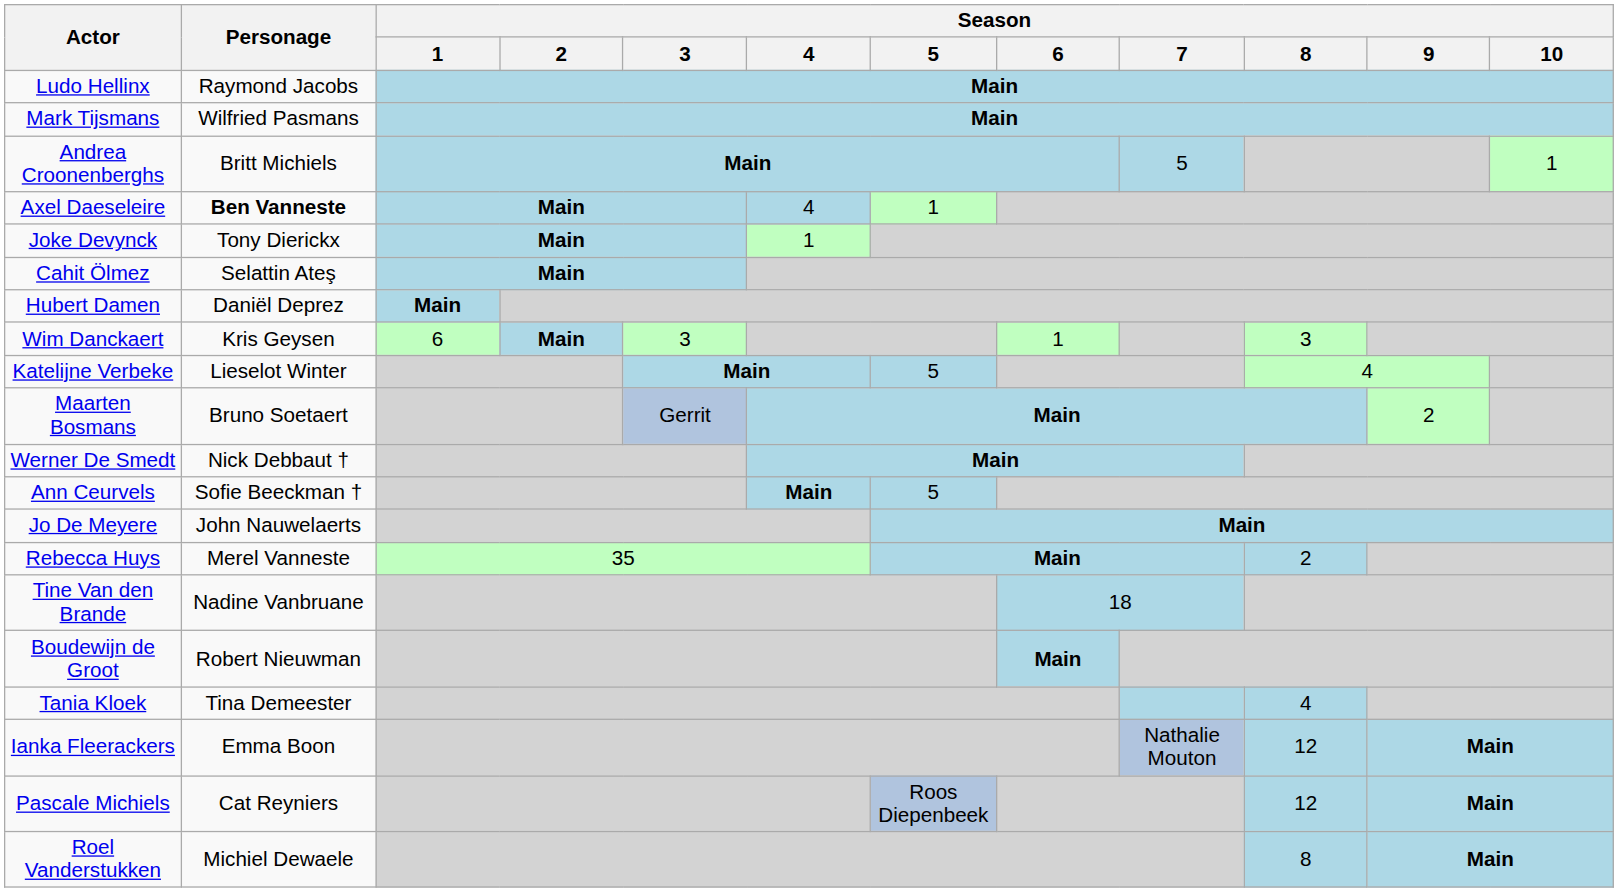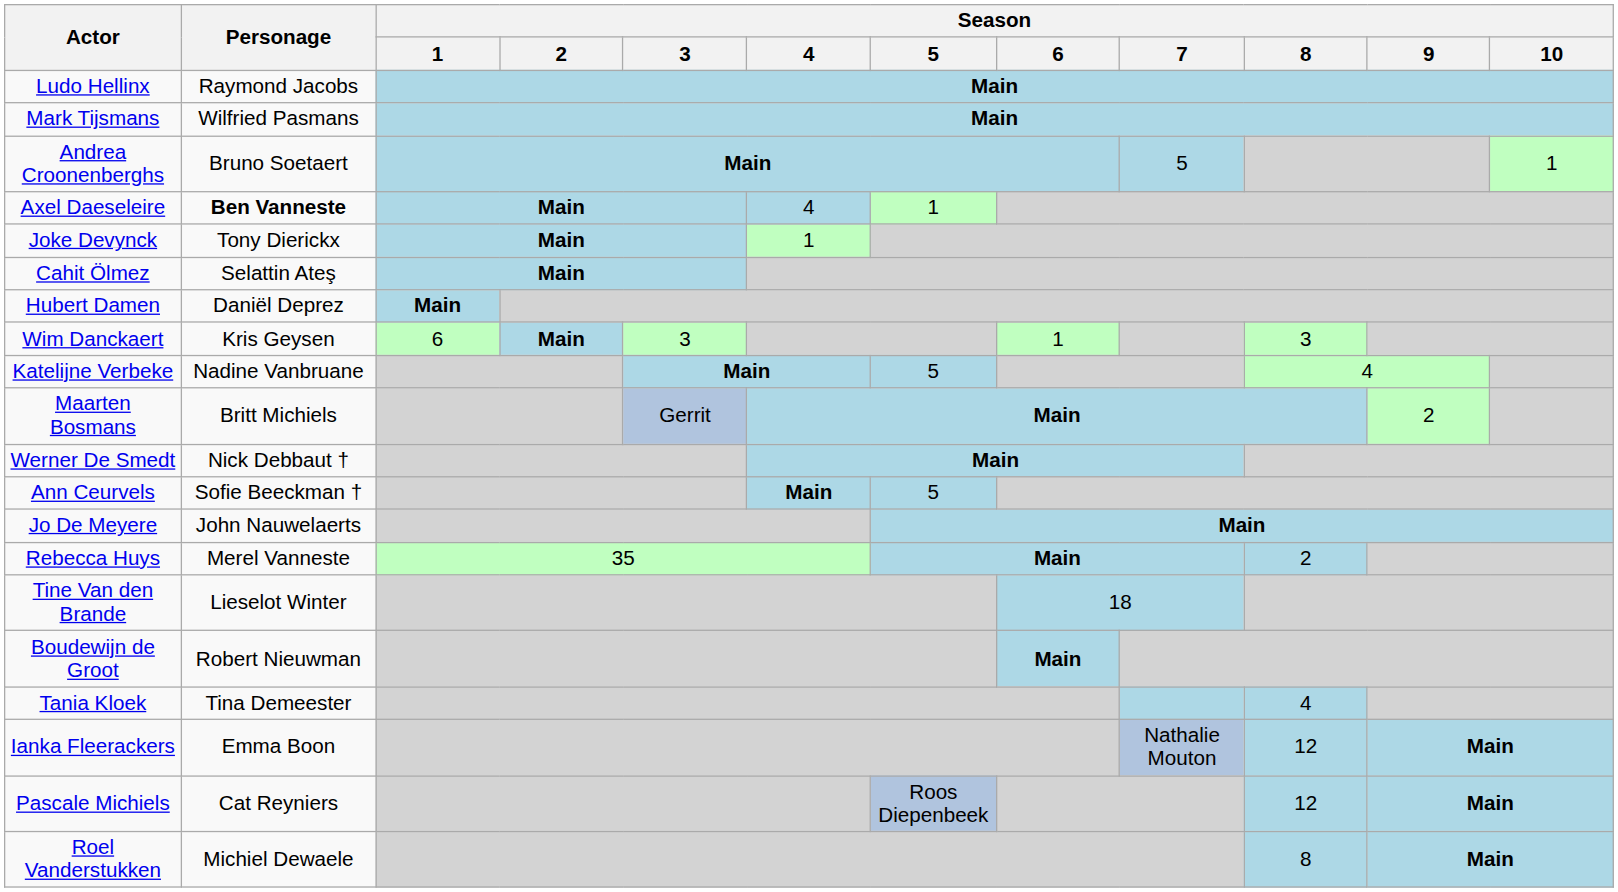 <table class="wikitable" style="text-align:center">
 <tr>
 <th rowspan="2" width="130">Actor</th>
 <th rowspan="2" width="145">Personage</th>
 <th colspan="10" align="center">Season</th>
 </tr>
 <tr>
 <th align="center" width="90">1</th>
 <th align="center" width="90">2</th>
 <th align="center" width="90">3</th>
 <th align="center" width="90">4</th>
 <th align="center" width="90">5</th>
 <th align="center" width="90">6</th>
 <th align="center" width="90">7</th>
 <th align="center" width="90">8</th>
 <th align="center" width="90">9</th>
 <th align="center" width="90">10</th>
 </tr>
 <tr>
 <td><a href='#'>Ludo Hellinx</a></td>
 <td>Raymond Jacobs</td>
 <td colspan="10" style="background-color:lightblue;"><strong>Main</strong></td>
 </tr>
 <tr>
 <td><a href='#'>Mark Tijsmans</a></td>
 <td>Wilfried Pasmans</td>
 <td colspan="10" style="background-color:lightblue;"><strong>Main</strong></td>
 </tr>
 <tr>
 <td><a href='#'>Andrea Croonenberghs</a></td>
-<td>Britt Michiels</td>
+<td>Bruno Soetaert</td>
 <td colspan="6" style="background-color:lightblue;"><strong>Main</strong></td>
 <td colspan="1" style="background-color:lightblue;">5</td>
 <td colspan="2" style="background-color:lightgrey;"></td>
 <td colspan="1" style="background-color:#C0FFC0">1</td>
 </tr>
 <tr>
 <td><a href='#'>Axel Daeseleire</a></td>
 <td><strong>Ben Vanneste</strong></td>
 <td colspan="3" style="background-color:lightblue;"><strong>Main</strong></td>
 <td colspan="1" style="background-color:lightblue;">4</td>
 <td colspan="1" style="background-color:#C0FFC0">1</td>
 <td colspan="5" style="background-color: lightgrey;"></td>
 </tr>
 <tr>
 <td><a href='#'>Joke Devynck</a></td>
 <td>Tony Dierickx</td>
 <td colspan="3" style="background-color: lightblue;"><strong>Main</strong></td>
 <td colspan="1" style="background-color:#C0FFC0">1</td>
 <td colspan="6" style="background-color:lightgrey;"></td>
 </tr>
 <tr>
 <td><a href='#'>Cahit Ölmez</a></td>
 <td>Selattin Ateş</td>
 <td colspan="3" style="background-color:lightblue;"><strong>Main</strong></td>
 <td colspan="7" style="background-color:lightgrey;"></td>
 </tr>
 <tr>
 <td><a href='#'>Hubert Damen</a></td>
 <td>Daniël Deprez</td>
 <td colspan="1" style="background-color:lightblue;"><strong>Main</strong></td>
 <td colspan="9" style="background-color:lightgrey;"></td>
 </tr>
 <tr>
 <td><a href='#'>Wim Danckaert</a></td>
 <td>Kris Geysen</td>
 <td colspan="1" style="background-color:#C0FFC0">6</td>
 <td colspan="1" style="background-color:lightblue;"><strong>Main</strong></td>
 <td colspan="1" style="background-color:#C0FFC0">3</td>
 <td colspan="2" style="background-color:lightgrey;"></td>
 <td colspan="1" style="background-color:#C0FFC0">1</td>
 <td colspan="1" style="background-color:lightgrey;"></td>
 <td colspan="1" style="background-color:#C0FFC0">3</td>
 <td colspan="2" style="background-color:lightgrey;"></td>
 </tr>
 <tr>
 <td><a href='#'>Katelijne Verbeke</a></td>
-<td>Lieselot Winter</td>
+<td>Nadine Vanbruane</td>
 <td colspan="2" style="background-color:lightgrey;"></td>
 <td colspan="2" style="background-color:lightblue;"><strong>Main</strong></td>
 <td colspan="1" style="background-color:lightblue;">5</td>
 <td colspan="2" style="background-color:lightgrey;"></td>
 <td colspan="2" style="background-color:#C0FFC0">4</td>
 <td colspan="1" style="background-color:lightgrey;"></td>
 </tr>
 <tr>
 <td><a href='#'>Maarten Bosmans</a></td>
-<td>Bruno Soetaert</td>
+<td>Britt Michiels</td>
 <td colspan="2" style="background-color:lightgrey;"></td>
 <td colspan="1" style="background-color:lightsteelblue;">Gerrit</td>
 <td colspan="5" style="background-color:lightblue;"><strong>Main</strong></td>
 <td colspan="1" style="background-color:#C0FFC0">2</td>
 <td colspan="1" style="background-color:lightgrey;"></td>
 </tr>
 <tr>
 <td><a href='#'>Werner De Smedt</a></td>
 <td>Nick Debbaut †</td>
 <td colspan="3" style="background-color:lightgrey;"></td>
 <td colspan="4" style="background-color:lightblue;"><strong>Main</strong></td>
 <td colspan="3" style="background-color:lightgrey;"></td>
 </tr>
 <tr>
 <td><a href='#'>Ann Ceurvels</a></td>
 <td>Sofie Beeckman †</td>
 <td colspan="3" style="background-color:lightgrey;"></td>
 <td colspan="1" style="background-color:lightblue;"><strong>Main</strong></td>
 <td colspan="1" style="background-color:lightblue;">5</td>
 <td colspan="5" style="background-color:lightgrey;"></td>
 </tr>
 <tr>
 <td><a href='#'>Jo De Meyere</a></td>
 <td>John Nauwelaerts</td>
 <td colspan="4" style="background-color:lightgrey;"></td>
 <td colspan="6" style="background-color:lightblue;"><strong>Main</strong></td>
 </tr>
 <tr>
 <td><a href='#'>Rebecca Huys</a></td>
 <td>Merel Vanneste</td>
 <td colspan="4" style="background-color:#C0FFC0">35</td>
 <td colspan="3" style="background-color:lightblue;"><strong>Main</strong></td>
 <td colspan="1" style="background-color:lightblue;">2</td>
 <td colspan="2" style="background-color:lightgrey;"></td>
 </tr>
 <tr>
 <td><a href='#'>Tine Van den Brande</a></td>
-<td>Nadine Vanbruane</td>
+<td>Lieselot Winter</td>
 <td colspan="5" style="background-color:lightgrey;"></td>
 <td colspan="2" style="background-color:lightblue;">18</td>
 <td colspan="3" style="background-color:lightgrey;"></td>
 </tr>
 <tr>
 <td><a href='#'>Boudewijn de Groot</a></td>
 <td>Robert Nieuwman</td>
 <td colspan="5" style="background-color:lightgrey;"></td>
 <td colspan="1" style="background-color:lightblue;"><strong>Main</strong></td>
 <td colspan="4" style="background-color:lightgrey;"></td>
 </tr>
 <tr>
 <td><a href='#'>Tania Kloek</a></td>
 <td>Tina Demeester</td>
 <td colspan="6" style="background-color:lightgrey;"></td>
 <td colspan="1" style="background-color:lightblue;"></td>
 <td colspan="1" style="background-color:lightblue;">4</td>
 <td colspan="2" style="background-color:lightgrey;"></td>
 </tr>
 <tr>
 <td><a href='#'>Ianka Fleerackers</a></td>
 <td>Emma Boon</td>
 <td colspan="6" style="background-color:lightgrey;"></td>
 <td colspan="1" style="background-color:lightsteelblue">Nathalie Mouton</td>
 <td colspan="1" style="background-color:lightblue;">12</td>
 <td colspan="2" style="background-color:lightblue;"><strong>Main</strong></td>
 </tr>
 <tr>
 <td><a href='#'>Pascale Michiels</a></td>
 <td>Cat Reyniers</td>
 <td colspan="4" style="background-color:lightgrey;"></td>
 <td colspan="1" style="background-color:lightsteelblue">Roos Diepenbeek</td>
 <td colspan="2" style="background-color:lightgrey;"></td>
 <td colspan="1" style="background-color:lightblue;">12</td>
 <td colspan="2" style="background-color:lightblue;"><strong>Main</strong></td>
 </tr>
 <tr>
 <td><a href='#'>Roel Vanderstukken</a></td>
 <td>Michiel Dewaele</td>
 <td colspan="7" style="background-color:lightgrey;"></td>
 <td colspan="1" style="background-color:lightblue;">8</td>
 <td colspan="2" style="background-color:lightblue;"><strong>Main</strong></td>
 </tr>
 </table>
